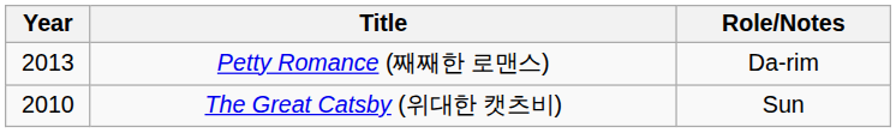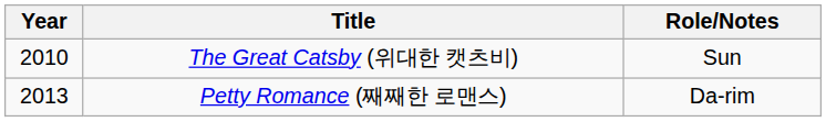 <table class="wikitable" style="text-align:center; width:600px;">
 <tr>
 <th width=50px>Year</th>
 <th>Title</th>
 <th>Role/Notes</th>
 </tr>
 <tr>
+<td>2010</td>
+<td><em><a href='#'>The Great Catsby</a></em> (위대한 캣츠비)</td>
+<td>Sun</td>
+</tr>
+<tr>
 <td>2013</td>
 <td><em><a href='#'>Petty Romance</a></em> (째째한 로맨스)</td>
 <td>Da-rim</td>
 </tr>
-<tr>
-<td>2010</td>
-<td><em><a href='#'>The Great Catsby</a></em> (위대한 캣츠비)</td>
-<td>Sun</td>
-</tr>
 </table>
